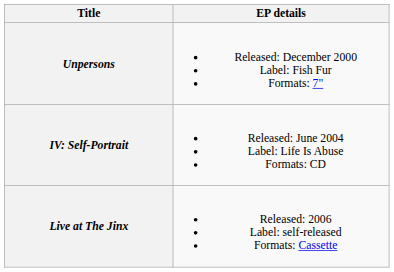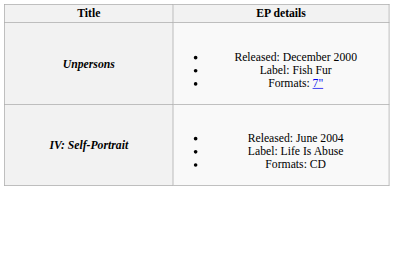 <table class="wikitable plainrowheaders" style="text-align:center;">
 <tr>
 <th scope="col" style="width:14em;">Title</th>
 <th scope="col" style="width:18em;">EP details</th>
 </tr>
 <tr>
 <th scope="row"><em>Unpersons</em></th>
 <td><br><ul><li>Released: December 2000</li><li>Label: Fish Fur</li><li>Formats: <a href='#'>7"</a></li></ul></td>
 </tr>
 <tr>
 <th scope="row"><em>IV: Self-Portrait</em></th>
 <td><br><ul><li>Released: June 2004</li><li>Label: Life Is Abuse</li><li>Formats: CD</li></ul></td>
 </tr>
-<tr>
-<th scope="row"><em>Live at The Jinx</em></th>
-<td><br><ul><li>Released: 2006</li><li>Label: self-released</li><li>Formats: <a href='#'>Cassette</a></li></ul></td>
-</tr>
 </table>
